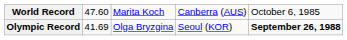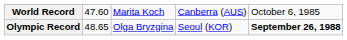 <table class="wikitable">
 <tr>
 <th>World Record</th>
 <td>47.60</td>
 <td> <a href='#'>Marita Koch</a></td>
 <td><a href='#'>Canberra</a> (<a href='#'>AUS</a>)</td>
 <td>October 6, 1985</td>
 </tr>
 <tr>
 <th>Olympic Record</th>
-<td>41.69</td>
+<td>48.65</td>
 <td> <a href='#'>Olga Bryzgina</a></td>
 <td><a href='#'>Seoul</a> (<a href='#'>KOR</a>)</td>
 <td><strong>September 26, 1988</strong></td>
 </tr>
 </table>
